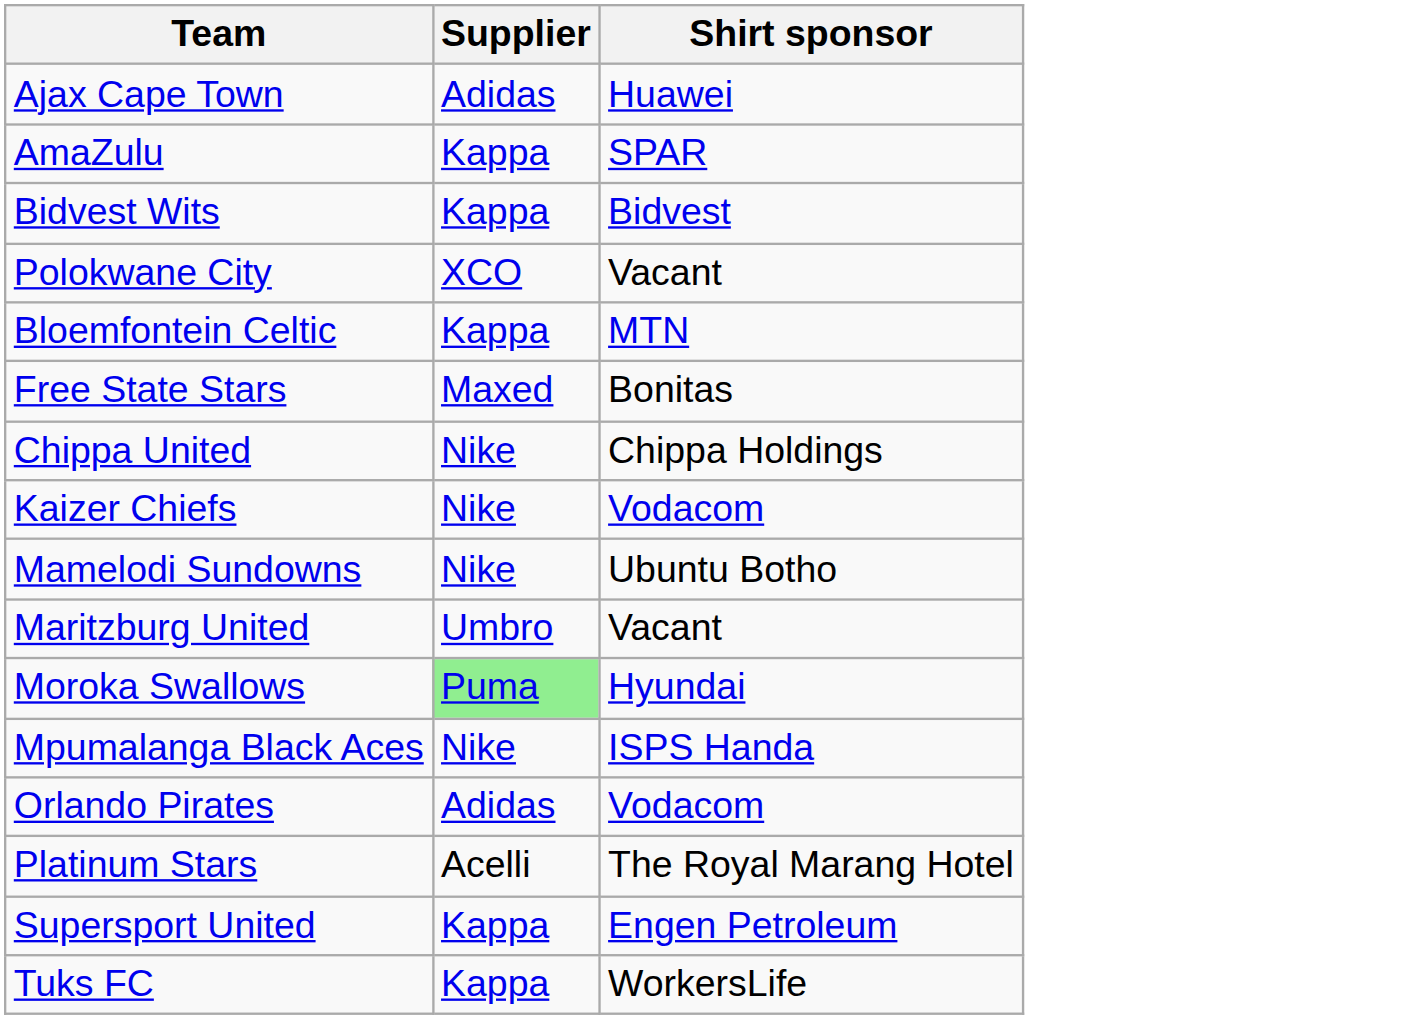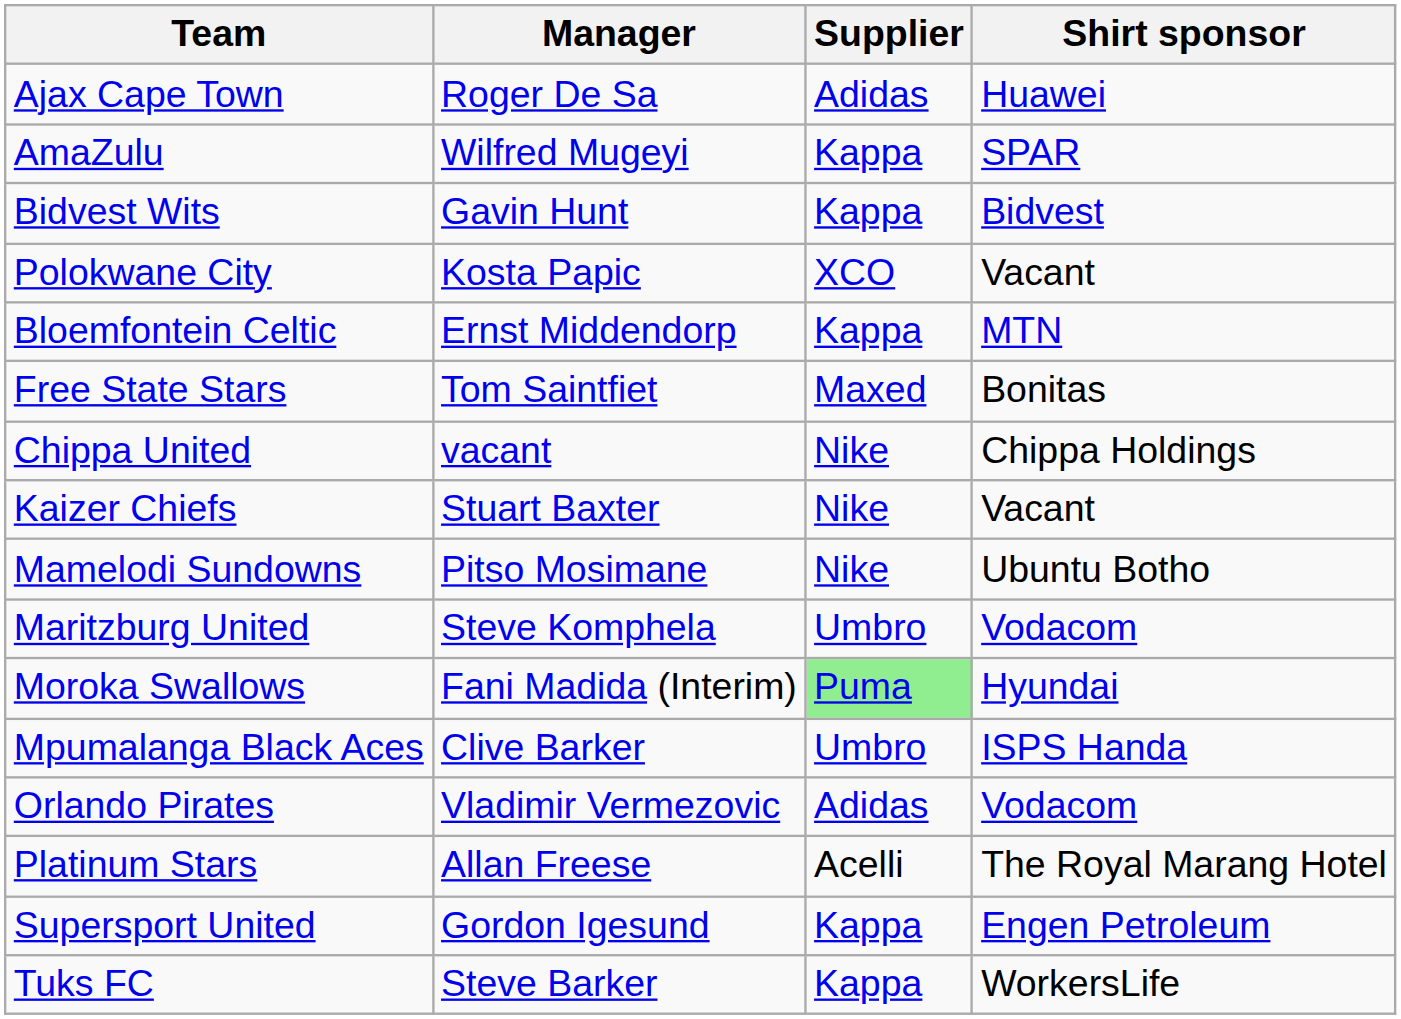 <table class="wikitable">
 <tr>
 <th>Team</th>
+<th>Manager</th>
 <th>Supplier</th>
 <th>Shirt sponsor</th>
 </tr>
 <tr>
 <td><a href='#'>Ajax Cape Town</a></td>
+<td> <a href='#'>Roger De Sa</a></td>
 <td><a href='#'>Adidas</a></td>
 <td><a href='#'>Huawei</a></td>
 </tr>
 <tr>
 <td><a href='#'>AmaZulu</a></td>
+<td> <a href='#'>Wilfred Mugeyi</a></td>
 <td><a href='#'>Kappa</a></td>
 <td><a href='#'>SPAR</a></td>
 </tr>
 <tr>
 <td><a href='#'>Bidvest Wits</a></td>
+<td> <a href='#'>Gavin Hunt</a></td>
 <td><a href='#'>Kappa</a></td>
 <td><a href='#'>Bidvest</a></td>
 </tr>
 <tr>
 <td><a href='#'>Polokwane City</a></td>
+<td> <a href='#'>Kosta Papic</a></td>
 <td><a href='#'>XCO</a></td>
 <td>Vacant</td>
 </tr>
 <tr>
 <td><a href='#'>Bloemfontein Celtic</a></td>
+<td> <a href='#'>Ernst Middendorp</a></td>
 <td><a href='#'>Kappa</a></td>
 <td><a href='#'>MTN</a></td>
 </tr>
 <tr>
 <td><a href='#'>Free State Stars</a></td>
+<td> <a href='#'>Tom Saintfiet</a></td>
 <td><a href='#'>Maxed</a></td>
 <td>Bonitas</td>
 </tr>
 <tr>
 <td><a href='#'>Chippa United</a></td>
+<td><a href='#'>vacant</a></td>
 <td><a href='#'>Nike</a></td>
 <td>Chippa Holdings</td>
 </tr>
 <tr>
 <td><a href='#'>Kaizer Chiefs</a></td>
+<td>  <a href='#'>Stuart Baxter</a></td>
 <td><a href='#'>Nike</a></td>
-<td><a href='#'>Vodacom</a></td>
+<td>Vacant</td>
 </tr>
 <tr>
 <td><a href='#'>Mamelodi Sundowns</a></td>
+<td> <a href='#'>Pitso Mosimane</a></td>
 <td><a href='#'>Nike</a></td>
 <td>Ubuntu Botho</td>
 </tr>
 <tr>
 <td><a href='#'>Maritzburg United</a></td>
+<td> <a href='#'>Steve Komphela</a></td>
 <td><a href='#'>Umbro</a></td>
-<td>Vacant</td>
+<td><a href='#'>Vodacom</a></td>
 </tr>
 <tr>
 <td><a href='#'>Moroka Swallows</a></td>
+<td> <a href='#'>Fani Madida</a> (Interim)</td>
 <td style="background: lightgreen;"><a href='#'>Puma</a></td>
 <td><a href='#'>Hyundai</a></td>
 </tr>
 <tr>
 <td><a href='#'>Mpumalanga Black Aces</a></td>
-<td><a href='#'>Nike</a></td>
+<td> <a href='#'>Clive Barker</a></td>
+<td><a href='#'>Umbro</a></td>
 <td><a href='#'>ISPS Handa</a></td>
 </tr>
 <tr>
 <td><a href='#'>Orlando Pirates</a></td>
+<td> <a href='#'>Vladimir Vermezovic</a></td>
 <td><a href='#'>Adidas</a></td>
 <td><a href='#'>Vodacom</a></td>
 </tr>
 <tr>
 <td><a href='#'>Platinum Stars</a></td>
+<td> <a href='#'>Allan Freese</a></td>
 <td>Acelli</td>
 <td>The Royal Marang Hotel</td>
 </tr>
 <tr>
 <td><a href='#'>Supersport United</a></td>
+<td> <a href='#'>Gordon Igesund</a></td>
 <td><a href='#'>Kappa</a></td>
 <td><a href='#'>Engen Petroleum</a></td>
 </tr>
 <tr>
 <td><a href='#'>Tuks FC</a></td>
+<td> <a href='#'>Steve Barker</a></td>
 <td><a href='#'>Kappa</a></td>
 <td>WorkersLife</td>
 </tr>
 </table>
